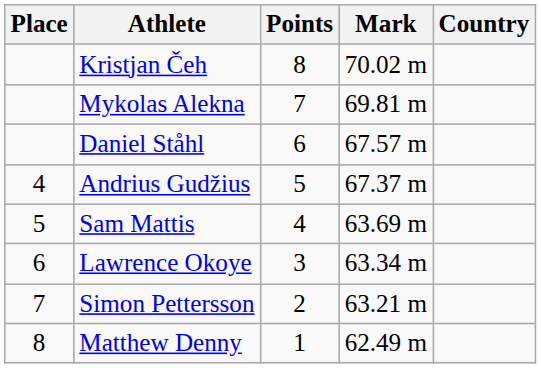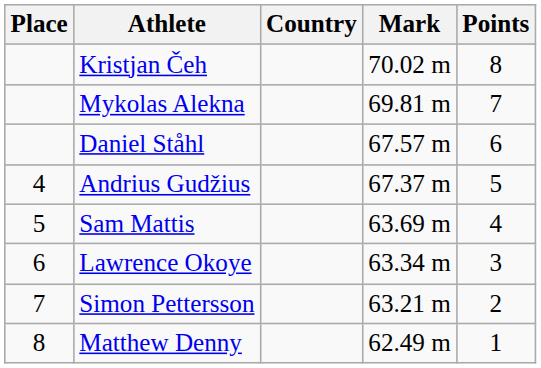 <table class="wikitable">
 <tr>
 <th>Place</th>
 <th>Athlete</th>
+<th>Country</th>
+<th>Mark</th>
 <th>Points</th>
-<th>Mark</th>
-<th>Country</th>
 </tr>
 <tr>
 <td align=center></td>
 <td><a href='#'>Kristjan Čeh</a></td>
+<td></td>
+<td>70.02 m</td>
 <td align=center>8</td>
-<td>70.02 m</td>
-<td></td>
 </tr>
 <tr>
 <td align=center></td>
 <td><a href='#'>Mykolas Alekna</a></td>
+<td></td>
+<td>69.81 m</td>
 <td align=center>7</td>
-<td>69.81 m</td>
-<td></td>
 </tr>
 <tr>
 <td align=center></td>
 <td><a href='#'>Daniel Ståhl</a></td>
+<td></td>
+<td>67.57 m</td>
 <td align=center>6</td>
-<td>67.57 m</td>
-<td></td>
 </tr>
 <tr>
 <td align=center>4</td>
 <td><a href='#'>Andrius Gudžius</a></td>
+<td></td>
+<td>67.37 m</td>
 <td align=center>5</td>
-<td>67.37 m</td>
-<td></td>
 </tr>
 <tr>
 <td align=center>5</td>
 <td><a href='#'>Sam Mattis</a></td>
+<td></td>
+<td>63.69 m</td>
 <td align=center>4</td>
-<td>63.69 m</td>
-<td></td>
 </tr>
 <tr>
 <td align=center>6</td>
 <td><a href='#'>Lawrence Okoye</a></td>
+<td></td>
+<td>63.34 m</td>
 <td align=center>3</td>
-<td>63.34 m</td>
-<td></td>
 </tr>
 <tr>
 <td align=center>7</td>
 <td><a href='#'>Simon Pettersson</a></td>
+<td></td>
+<td>63.21 m</td>
 <td align=center>2</td>
-<td>63.21 m</td>
-<td></td>
 </tr>
 <tr>
 <td align=center>8</td>
 <td><a href='#'>Matthew Denny</a></td>
+<td></td>
+<td>62.49 m</td>
 <td align=center>1</td>
-<td>62.49 m</td>
-<td></td>
 </tr>
 </table>
